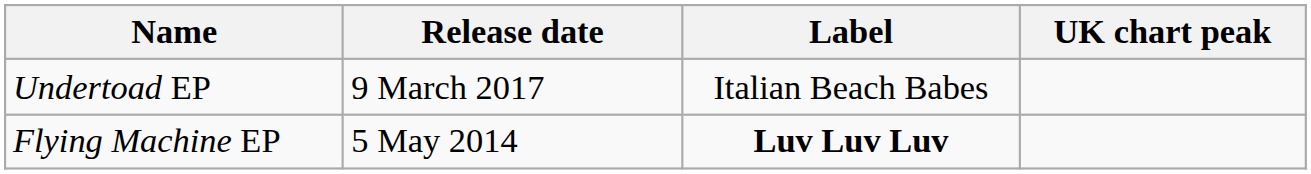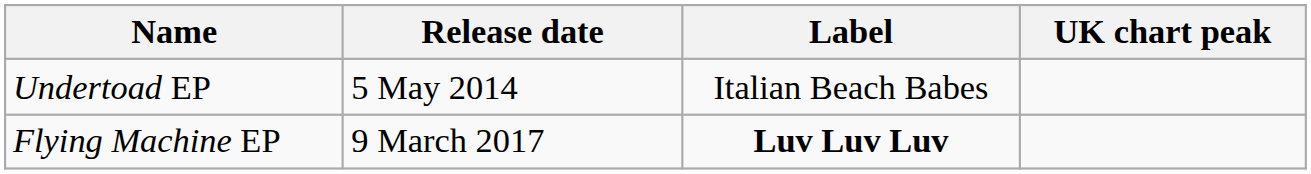 <table class="wikitable" border="1">
 <tr>
 <th width="150">Name</th>
 <th width="150">Release date</th>
 <th width="150">Label</th>
 <th width="125">UK chart peak</th>
 </tr>
 <tr>
 <td><em>Undertoad</em> EP</td>
-<td>9 March 2017</td>
+<td>5 May 2014</td>
 <td align="center">Italian Beach Babes</td>
 <td align="center"></td>
 </tr>
 <tr>
 <td><em>Flying Machine</em> EP</td>
-<td>5 May 2014</td>
+<td>9 March 2017</td>
 <td align="center"><strong>Luv Luv Luv</strong></td>
 <td align="center"></td>
 </tr>
 </table>
